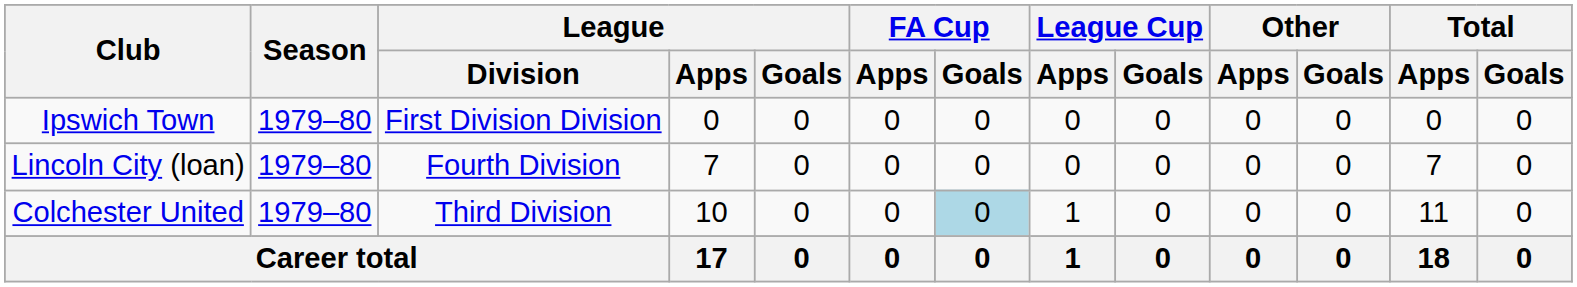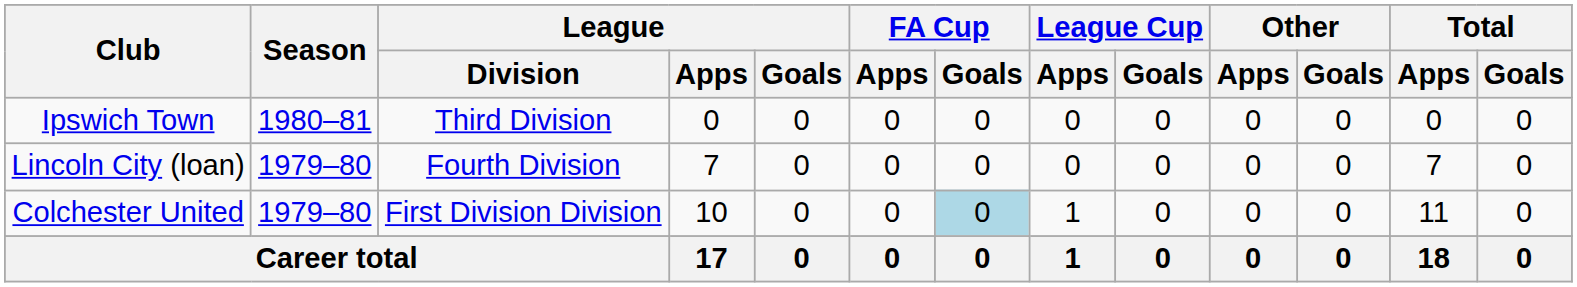 <table class="wikitable" style="text-align: center;">
 <tr>
 <th rowspan="2">Club</th>
 <th rowspan="2">Season</th>
 <th colspan="3">League</th>
 <th colspan="2"><a href='#'>FA Cup</a></th>
 <th colspan="2"><a href='#'>League Cup</a></th>
 <th colspan="2">Other</th>
 <th colspan="2">Total</th>
 </tr>
 <tr>
 <th>Division</th>
 <th>Apps</th>
 <th>Goals</th>
 <th>Apps</th>
 <th>Goals</th>
 <th>Apps</th>
 <th>Goals</th>
 <th>Apps</th>
 <th>Goals</th>
 <th>Apps</th>
 <th>Goals</th>
 </tr>
 <tr>
 <td><a href='#'>Ipswich Town</a></td>
-<td><a href='#'>1979–80</a></td>
-<td><a href='#'>First Division Division</a></td>
+<td><a href='#'>1980–81</a></td>
+<td><a href='#'>Third Division</a></td>
 <td>0</td>
 <td>0</td>
 <td>0</td>
 <td>0</td>
 <td>0</td>
 <td>0</td>
 <td>0</td>
 <td>0</td>
 <td>0</td>
 <td>0</td>
 </tr>
 <tr>
 <td><a href='#'>Lincoln City</a> (loan)</td>
 <td><a href='#'>1979–80</a></td>
 <td><a href='#'>Fourth Division</a></td>
 <td>7</td>
 <td>0</td>
 <td>0</td>
 <td>0</td>
 <td>0</td>
 <td>0</td>
 <td>0</td>
 <td>0</td>
 <td>7</td>
 <td>0</td>
 </tr>
 <tr>
 <td><a href='#'>Colchester United</a></td>
 <td><a href='#'>1979–80</a></td>
-<td><a href='#'>Third Division</a></td>
+<td><a href='#'>First Division Division</a></td>
 <td>10</td>
 <td>0</td>
 <td>0</td>
 <td style="background: lightblue;">0</td>
 <td>1</td>
 <td>0</td>
 <td>0</td>
 <td>0</td>
 <td>11</td>
 <td>0</td>
 </tr>
 <tr>
 <th colspan="3">Career total</th>
 <th>17</th>
 <th>0</th>
 <th>0</th>
 <th>0</th>
 <th>1</th>
 <th>0</th>
 <th>0</th>
 <th>0</th>
 <th>18</th>
 <th>0</th>
 </tr>
 </table>
